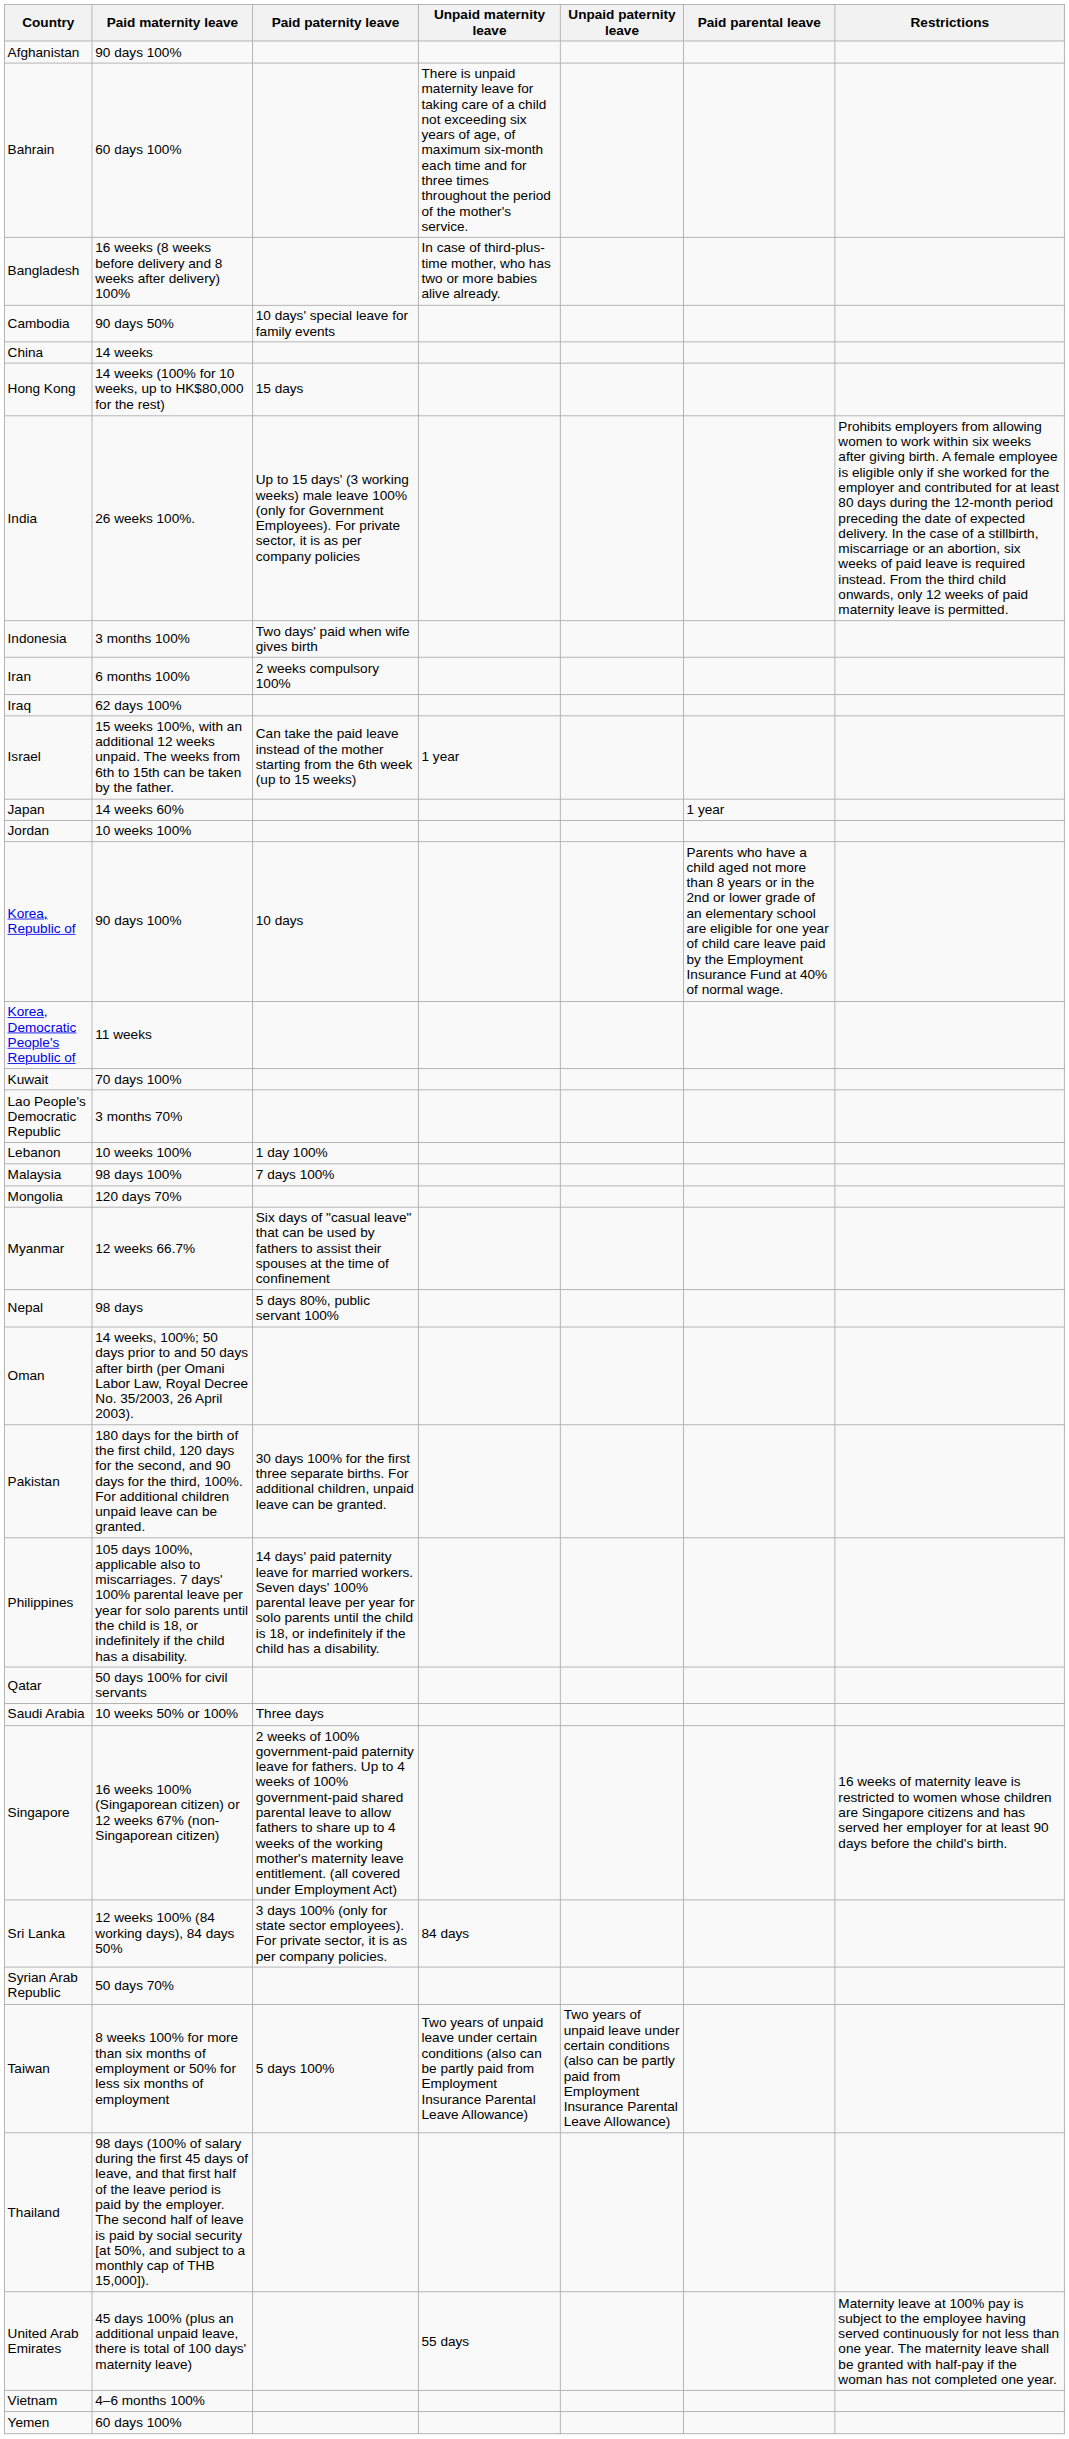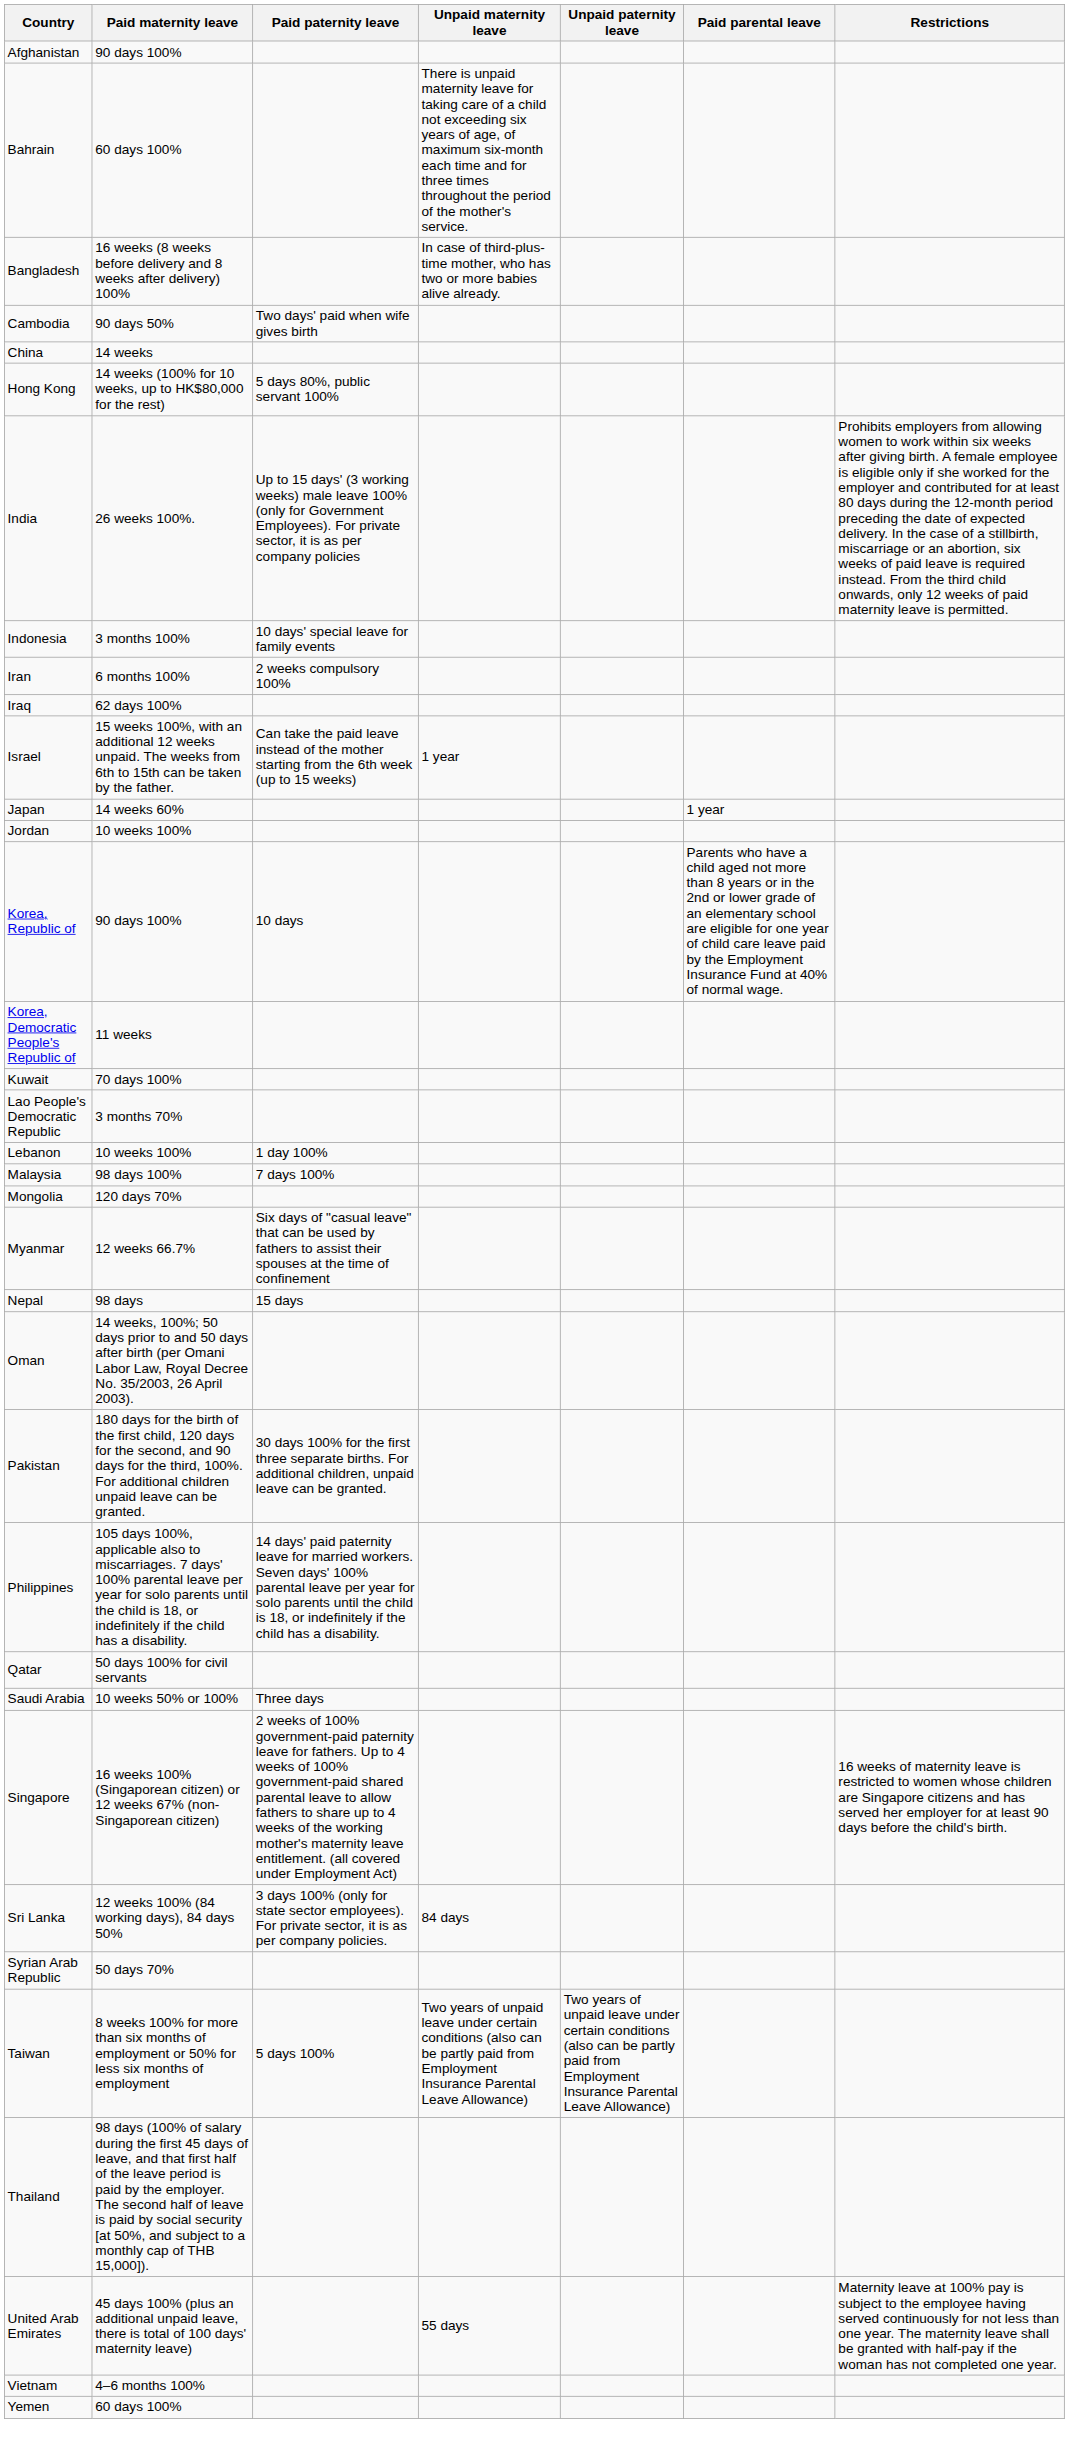 <table class="wikitable sortable">
 <tr>
 <th>Country</th>
 <th>Paid maternity leave</th>
 <th>Paid paternity leave</th>
 <th>Unpaid maternity leave</th>
 <th>Unpaid paternity leave</th>
 <th>Paid parental leave</th>
 <th>Restrictions</th>
 </tr>
 <tr>
 <td>Afghanistan</td>
 <td>90 days 100%</td>
 <td></td>
 <td></td>
 <td></td>
 <td></td>
 <td></td>
 </tr>
 <tr>
 <td>Bahrain</td>
 <td>60 days 100%</td>
 <td></td>
 <td>There is unpaid maternity leave for taking care of a child not exceeding six years of age, of maximum six-month each time and for three times throughout the period of the mother's service.</td>
 <td></td>
 <td></td>
 <td></td>
 </tr>
 <tr>
 <td>Bangladesh</td>
 <td>16 weeks (8 weeks before delivery and 8 weeks after delivery) 100%</td>
 <td></td>
 <td>In case of third-plus-time mother, who has two or more babies alive already.</td>
 <td></td>
 <td></td>
 <td></td>
 </tr>
 <tr>
 <td>Cambodia</td>
 <td>90 days 50%</td>
-<td>10 days' special leave for family events</td>
+<td>Two days' paid when wife gives birth</td>
 <td></td>
 <td></td>
 <td></td>
 <td></td>
 </tr>
 <tr>
 <td>China</td>
 <td>14 weeks</td>
 <td></td>
 <td></td>
 <td></td>
 <td></td>
 <td></td>
 </tr>
 <tr>
 <td>Hong Kong</td>
 <td>14 weeks (100% for 10 weeks, up to HK$80,000 for the rest)</td>
-<td>15 days</td>
+<td>5 days 80%, public servant 100%</td>
 <td></td>
 <td></td>
 <td></td>
 <td></td>
 </tr>
 <tr>
 <td>India</td>
 <td>26 weeks 100%.</td>
 <td>Up to 15 days' (3 working weeks) male leave 100%(only for Government Employees). For private sector, it is as per company policies</td>
 <td></td>
 <td></td>
 <td></td>
 <td>Prohibits employers from allowing women to work within six weeks after giving birth. A female employee is eligible only if she worked for the employer and contributed for at least 80 days during the 12-month period preceding the date of expected delivery. In the case of a stillbirth, miscarriage or an abortion, six weeks of paid leave is required instead. From the third child onwards, only 12 weeks of paid maternity leave is permitted.</td>
 </tr>
 <tr>
 <td>Indonesia</td>
 <td>3 months 100%</td>
-<td>Two days' paid when wife gives birth</td>
+<td>10 days' special leave for family events</td>
 <td></td>
 <td></td>
 <td></td>
 <td></td>
 </tr>
 <tr>
 <td>Iran</td>
 <td>6 months 100%</td>
 <td>2 weeks compulsory 100%</td>
 <td></td>
 <td></td>
 <td></td>
 <td></td>
 </tr>
 <tr>
 <td>Iraq</td>
 <td>62 days 100%</td>
 <td></td>
 <td></td>
 <td></td>
 <td></td>
 <td></td>
 </tr>
 <tr>
 <td>Israel</td>
 <td>15 weeks 100%, with an additional 12 weeks unpaid. The weeks from 6th to 15th can be taken by the father.</td>
 <td>Can take the paid leave instead of the mother starting from the 6th week (up to 15 weeks)</td>
 <td>1 year</td>
 <td></td>
 <td></td>
 <td></td>
 </tr>
 <tr>
 <td>Japan</td>
 <td>14 weeks 60%</td>
 <td></td>
 <td></td>
 <td></td>
 <td>1 year</td>
 </tr>
 <tr>
 <td>Jordan</td>
 <td>10 weeks 100%</td>
 <td></td>
 <td></td>
 <td></td>
 <td></td>
 <td></td>
 </tr>
 <tr>
 <td><a href='#'>Korea, Republic of</a></td>
 <td>90 days 100%</td>
 <td>10 days</td>
 <td></td>
 <td></td>
 <td>Parents who have a child aged not more than 8 years or in the 2nd or lower grade of an elementary school are eligible for one year of child care leave paid by the Employment Insurance Fund at 40% of normal wage.</td>
 <td></td>
 </tr>
 <tr>
 <td><a href='#'>Korea, Democratic People's Republic of</a></td>
 <td>11 weeks</td>
 <td></td>
 <td></td>
 <td></td>
 <td></td>
 <td></td>
 </tr>
 <tr>
 <td>Kuwait</td>
 <td>70 days 100%</td>
 <td></td>
 <td></td>
 <td></td>
 <td></td>
 <td></td>
 </tr>
 <tr>
 <td>Lao People's Democratic Republic</td>
 <td>3 months 70%</td>
 <td></td>
 <td></td>
 <td></td>
 <td></td>
 <td></td>
 </tr>
 <tr>
 <td>Lebanon</td>
 <td>10 weeks 100%</td>
 <td>1 day 100%</td>
 <td></td>
 <td></td>
 <td></td>
 </tr>
 <tr>
 <td>Malaysia</td>
 <td>98 days 100%</td>
 <td>7 days 100%</td>
 <td></td>
 <td></td>
 <td></td>
 <td></td>
 </tr>
 <tr>
 <td>Mongolia</td>
 <td>120 days 70%</td>
 <td></td>
 <td></td>
 <td></td>
 <td></td>
 <td></td>
 </tr>
 <tr>
 <td>Myanmar</td>
 <td>12 weeks 66.7%</td>
 <td>Six days of "casual leave" that can be used by fathers to assist their spouses at the time of confinement</td>
 <td></td>
 <td></td>
 <td></td>
 <td></td>
 </tr>
 <tr>
 <td>Nepal</td>
 <td>98 days</td>
-<td>5 days 80%, public servant 100%</td>
+<td>15 days</td>
 <td></td>
 <td></td>
 <td></td>
 <td></td>
 </tr>
 <tr>
 <td>Oman</td>
 <td>14 weeks, 100%; 50 days prior to and 50 days after birth (per Omani Labor Law, Royal Decree No. 35/2003, 26 April 2003).</td>
 <td></td>
 <td></td>
 <td></td>
 <td></td>
 <td></td>
 </tr>
 <tr>
 <td>Pakistan</td>
 <td>180 days for the birth of the first child, 120 days for the second, and 90 days for the third, 100%. For additional children unpaid leave can be granted.</td>
 <td>30 days 100% for the first three separate births. For additional children, unpaid leave can be granted.</td>
 <td></td>
 <td></td>
 <td></td>
 <td></td>
 </tr>
 <tr>
 <td>Philippines</td>
 <td>105 days 100%, applicable also to miscarriages. 7 days' 100% parental leave per year for solo parents until the child is 18, or indefinitely if the child has a disability.</td>
 <td>14 days' paid paternity leave for married workers. Seven days' 100% parental leave per year for solo parents until the child is 18, or indefinitely if the child has a disability.</td>
 <td></td>
 <td></td>
 <td></td>
 <td></td>
 </tr>
 <tr>
 <td>Qatar</td>
 <td>50 days 100% for civil servants</td>
 <td></td>
 <td></td>
 <td></td>
 <td></td>
 <td></td>
 </tr>
 <tr>
 <td>Saudi Arabia</td>
 <td>10 weeks 50% or 100%</td>
 <td>Three days</td>
 <td></td>
 <td></td>
 <td></td>
 <td></td>
 </tr>
 <tr>
 <td>Singapore</td>
 <td>16 weeks 100% (Singaporean citizen) or 12 weeks 67% (non-Singaporean citizen)</td>
 <td>2 weeks of 100% government-paid paternity leave for fathers. Up to 4 weeks of 100% government-paid shared parental leave to allow fathers to share up to 4 weeks of the working mother's maternity leave entitlement. (all covered under Employment Act)</td>
 <td></td>
 <td></td>
 <td></td>
 <td>16 weeks of maternity leave is restricted to women whose children are Singapore citizens and has served her employer for at least 90 days before the child's birth.</td>
 </tr>
 <tr>
 <td>Sri Lanka</td>
 <td>12 weeks 100% (84 working days), 84 days 50%</td>
 <td>3 days 100% (only for state sector employees). For private sector, it is as per company policies.</td>
 <td>84 days</td>
 <td></td>
 <td></td>
 <td></td>
 </tr>
 <tr>
 <td>Syrian Arab Republic</td>
 <td>50 days 70%</td>
 <td></td>
 <td></td>
 <td></td>
 <td></td>
 <td></td>
 </tr>
 <tr>
 <td>Taiwan</td>
 <td>8 weeks 100% for more than six months of employment or 50% for less six months of employment</td>
 <td>5 days 100%</td>
 <td>Two years of unpaid leave under certain conditions (also can be partly paid from Employment Insurance Parental Leave Allowance)</td>
 <td>Two years of unpaid leave under certain conditions (also can be partly paid from Employment Insurance Parental Leave Allowance)</td>
 <td></td>
 <td></td>
 </tr>
 <tr>
 <td>Thailand</td>
 <td>98 days (100% of salary during the first 45 days of leave, and that first half of the leave period is paid by the employer. The second half of leave is paid by social security [at 50%, and subject to a monthly cap of THB 15,000]).</td>
 <td></td>
 <td></td>
 <td></td>
 <td></td>
 <td></td>
 </tr>
 <tr>
 <td>United Arab Emirates</td>
 <td>45 days 100% (plus an additional unpaid leave, there is total of 100 days' maternity leave)</td>
 <td></td>
 <td>55 days</td>
 <td></td>
 <td></td>
 <td>Maternity leave at 100% pay is subject to the employee having served continuously for not less than one year. The maternity leave shall be granted with half-pay if the woman has not completed one year.</td>
 </tr>
 <tr>
 <td>Vietnam</td>
 <td>4–6 months 100%</td>
 <td></td>
 <td></td>
 <td></td>
 <td></td>
 <td></td>
 </tr>
 <tr>
 <td>Yemen</td>
 <td>60 days 100%</td>
 <td></td>
 <td></td>
 <td></td>
 <td></td>
 <td></td>
 </tr>
 </table>
